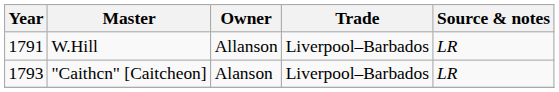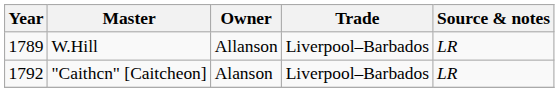 <table class=" wikitable">
 <tr>
 <th>Year</th>
 <th>Master</th>
 <th>Owner</th>
 <th>Trade</th>
 <th>Source & notes</th>
 </tr>
 <tr>
-<td>1791</td>
+<td>1789</td>
 <td>W.Hill</td>
 <td>Allanson</td>
 <td>Liverpool–Barbados</td>
 <td><em>LR</em></td>
 </tr>
 <tr>
-<td>1793</td>
+<td>1792</td>
 <td>"Caithcn" [Caitcheon]</td>
 <td>Alanson</td>
 <td>Liverpool–Barbados</td>
 <td><em>LR</em></td>
 </tr>
 <tr>
 </tr>
 </table>
